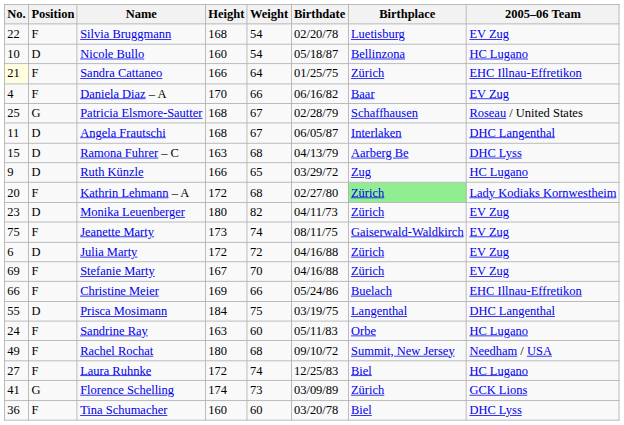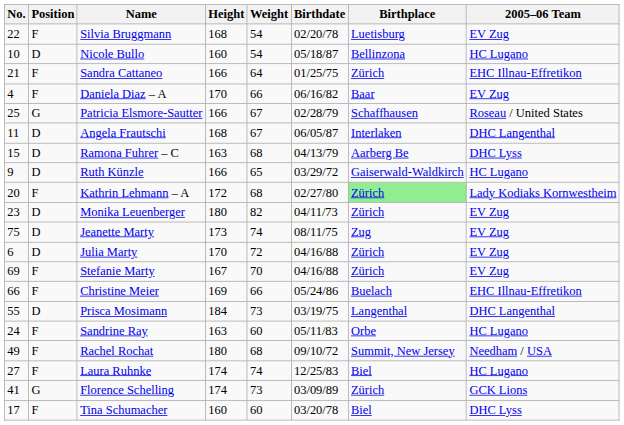 <table class="wikitable">
 <tr>
 <th>No.</th>
 <th>Position</th>
 <th>Name</th>
 <th>Height</th>
 <th>Weight</th>
 <th>Birthdate</th>
 <th>Birthplace</th>
 <th>2005–06 Team</th>
 </tr>
 <tr>
 <td>22</td>
 <td>F</td>
 <td><a href='#'>Silvia Bruggmann</a></td>
 <td>168</td>
 <td>54</td>
 <td>02/20/78</td>
 <td><a href='#'>Luetisburg</a></td>
 <td><a href='#'>EV Zug</a></td>
 </tr>
 <tr>
 <td>10</td>
 <td>D</td>
 <td><a href='#'>Nicole Bullo</a></td>
 <td>160</td>
 <td>54</td>
 <td>05/18/87</td>
 <td><a href='#'>Bellinzona</a></td>
 <td><a href='#'>HC Lugano</a></td>
 </tr>
 <tr>
-<td style="background: lightyellow;">21</td>
+<td>21</td>
 <td>F</td>
 <td><a href='#'>Sandra Cattaneo</a></td>
 <td>166</td>
 <td>64</td>
 <td>01/25/75</td>
 <td><a href='#'>Zürich</a></td>
 <td><a href='#'>EHC Illnau-Effretikon</a></td>
 </tr>
 <tr>
 <td>4</td>
 <td>F</td>
 <td><a href='#'>Daniela Diaz</a> – A</td>
 <td>170</td>
 <td>66</td>
 <td>06/16/82</td>
 <td><a href='#'>Baar</a></td>
 <td><a href='#'>EV Zug</a></td>
 </tr>
 <tr>
 <td>25</td>
 <td>G</td>
 <td><a href='#'>Patricia Elsmore-Sautter</a></td>
-<td>168</td>
+<td>166</td>
 <td>67</td>
 <td>02/28/79</td>
 <td><a href='#'>Schaffhausen</a></td>
 <td><a href='#'>Roseau</a> / United States</td>
 </tr>
 <tr>
 <td>11</td>
 <td>D</td>
 <td><a href='#'>Angela Frautschi</a></td>
 <td>168</td>
 <td>67</td>
 <td>06/05/87</td>
 <td><a href='#'>Interlaken</a></td>
 <td><a href='#'>DHC Langenthal</a></td>
 </tr>
 <tr>
 <td>15</td>
 <td>D</td>
 <td><a href='#'>Ramona Fuhrer</a> – C</td>
 <td>163</td>
 <td>68</td>
 <td>04/13/79</td>
 <td><a href='#'>Aarberg Be</a></td>
 <td><a href='#'>DHC Lyss</a></td>
 </tr>
 <tr>
 <td>9</td>
 <td>D</td>
 <td><a href='#'>Ruth Künzle</a></td>
 <td>166</td>
 <td>65</td>
 <td>03/29/72</td>
-<td><a href='#'>Zug</a></td>
+<td><a href='#'>Gaiserwald-Waldkirch</a></td>
 <td><a href='#'>HC Lugano</a></td>
 </tr>
 <tr>
 <td>20</td>
 <td>F</td>
 <td><a href='#'>Kathrin Lehmann</a> – A</td>
 <td>172</td>
 <td>68</td>
 <td>02/27/80</td>
 <td style="background: lightgreen;"><a href='#'>Zürich</a></td>
 <td><a href='#'>Lady Kodiaks Kornwestheim</a></td>
 </tr>
 <tr>
 <td>23</td>
 <td>D</td>
 <td><a href='#'>Monika Leuenberger</a></td>
 <td>180</td>
 <td>82</td>
 <td>04/11/73</td>
 <td><a href='#'>Zürich</a></td>
 <td><a href='#'>EV Zug</a></td>
 </tr>
 <tr>
 <td>75</td>
-<td>F</td>
+<td>D</td>
 <td><a href='#'>Jeanette Marty</a></td>
 <td>173</td>
 <td>74</td>
 <td>08/11/75</td>
-<td><a href='#'>Gaiserwald-Waldkirch</a></td>
+<td><a href='#'>Zug</a></td>
 <td><a href='#'>EV Zug</a></td>
 </tr>
 <tr>
 <td>6</td>
 <td>D</td>
 <td><a href='#'>Julia Marty</a></td>
-<td>172</td>
+<td>170</td>
 <td>72</td>
 <td>04/16/88</td>
 <td><a href='#'>Zürich</a></td>
 <td><a href='#'>EV Zug</a></td>
 </tr>
 <tr>
 <td>69</td>
 <td>F</td>
 <td><a href='#'>Stefanie Marty</a></td>
 <td>167</td>
 <td>70</td>
 <td>04/16/88</td>
 <td><a href='#'>Zürich</a></td>
 <td><a href='#'>EV Zug</a></td>
 </tr>
 <tr>
 <td>66</td>
 <td>F</td>
 <td><a href='#'>Christine Meier</a></td>
 <td>169</td>
 <td>66</td>
 <td>05/24/86</td>
 <td><a href='#'>Buelach</a></td>
 <td><a href='#'>EHC Illnau-Effretikon</a></td>
 </tr>
 <tr>
 <td>55</td>
 <td>D</td>
 <td><a href='#'>Prisca Mosimann</a></td>
 <td>184</td>
-<td>75</td>
+<td>73</td>
 <td>03/19/75</td>
 <td><a href='#'>Langenthal</a></td>
 <td><a href='#'>DHC Langenthal</a></td>
 </tr>
 <tr>
 <td>24</td>
 <td>F</td>
 <td><a href='#'>Sandrine Ray</a></td>
 <td>163</td>
 <td>60</td>
 <td>05/11/83</td>
 <td><a href='#'>Orbe</a></td>
 <td><a href='#'>HC Lugano</a></td>
 </tr>
 <tr>
 <td>49</td>
 <td>F</td>
 <td><a href='#'>Rachel Rochat</a></td>
 <td>180</td>
 <td>68</td>
 <td>09/10/72</td>
 <td><a href='#'>Summit, New Jersey</a></td>
 <td><a href='#'>Needham</a> / <a href='#'>USA</a></td>
 </tr>
 <tr>
 <td>27</td>
 <td>F</td>
 <td><a href='#'>Laura Ruhnke</a></td>
-<td>172</td>
+<td>174</td>
 <td>74</td>
 <td>12/25/83</td>
 <td><a href='#'>Biel</a></td>
 <td><a href='#'>HC Lugano</a></td>
 </tr>
 <tr>
 <td>41</td>
 <td>G</td>
 <td><a href='#'>Florence Schelling</a></td>
 <td>174</td>
 <td>73</td>
 <td>03/09/89</td>
 <td><a href='#'>Zürich</a></td>
 <td><a href='#'>GCK Lions</a></td>
 </tr>
 <tr>
-<td>36</td>
+<td>17</td>
 <td>F</td>
 <td><a href='#'>Tina Schumacher</a></td>
 <td>160</td>
 <td>60</td>
 <td>03/20/78</td>
 <td><a href='#'>Biel</a></td>
 <td><a href='#'>DHC Lyss</a></td>
 </tr>
 </table>
